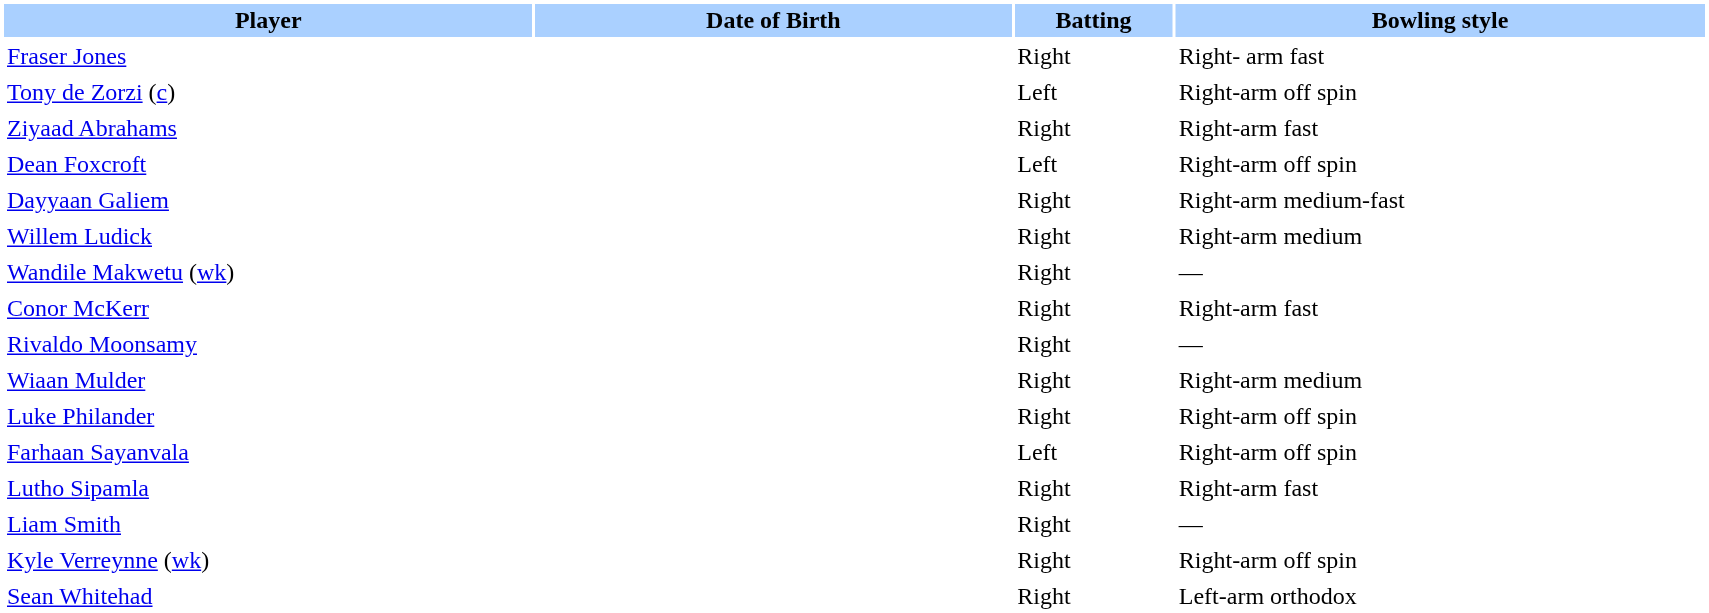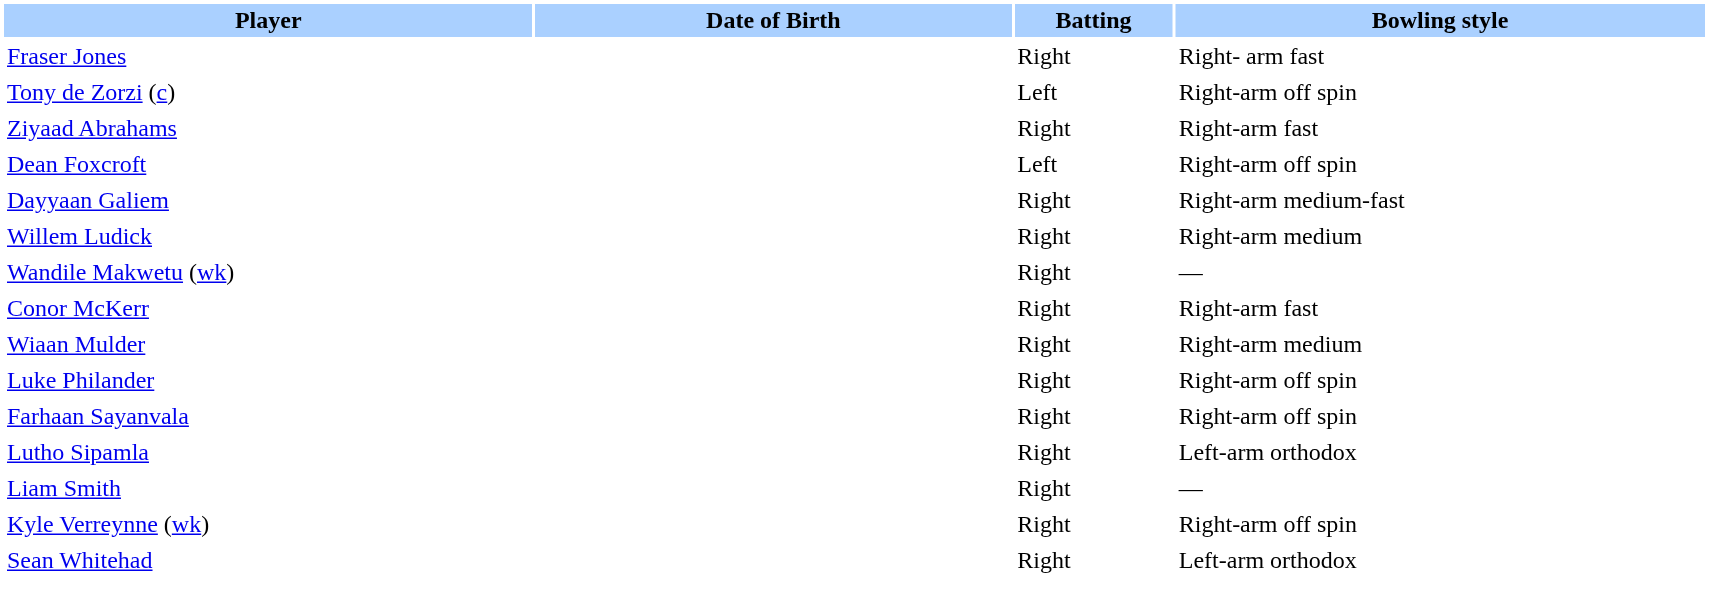 <table border="0" cellspacing="2" cellpadding="2" style="width:90%;" border="3">
 <tr style="background:#aad0ff;">
 <th width=20%>Player</th>
 <th width=18%>Date of Birth</th>
 <th width=6%>Batting</th>
 <th width=20%>Bowling style</th>
 </tr>
 <tr>
 <td><a href='#'>Fraser Jones</a></td>
 <td></td>
 <td>Right</td>
 <td>Right- arm fast</td>
 </tr>
 <tr>
 <td><a href='#'>Tony de Zorzi</a> (<a href='#'>c</a>)</td>
 <td></td>
 <td>Left</td>
 <td>Right-arm off spin</td>
 </tr>
 <tr>
 <td><a href='#'>Ziyaad Abrahams</a></td>
 <td></td>
 <td>Right</td>
 <td>Right-arm fast</td>
 </tr>
 <tr>
 <td><a href='#'>Dean Foxcroft</a></td>
 <td></td>
 <td>Left</td>
 <td>Right-arm off spin</td>
 </tr>
 <tr>
 <td><a href='#'>Dayyaan Galiem</a></td>
 <td></td>
 <td>Right</td>
 <td>Right-arm medium-fast</td>
 </tr>
 <tr>
 <td><a href='#'>Willem Ludick</a></td>
 <td></td>
 <td>Right</td>
 <td>Right-arm medium</td>
 </tr>
 <tr>
 <td><a href='#'>Wandile Makwetu</a> (<a href='#'>wk</a>)</td>
 <td></td>
 <td>Right</td>
 <td>—</td>
 </tr>
 <tr>
 <td><a href='#'>Conor McKerr</a></td>
 <td></td>
 <td>Right</td>
 <td>Right-arm fast</td>
 </tr>
 <tr>
-<td><a href='#'>Rivaldo Moonsamy</a></td>
-<td></td>
-<td>Right</td>
-<td>—</td>
-</tr>
-<tr>
 <td><a href='#'>Wiaan Mulder</a></td>
 <td></td>
 <td>Right</td>
 <td>Right-arm medium</td>
 </tr>
 <tr>
 <td><a href='#'>Luke Philander</a></td>
 <td></td>
 <td>Right</td>
 <td>Right-arm off spin</td>
 </tr>
 <tr>
 <td><a href='#'>Farhaan Sayanvala</a></td>
 <td></td>
-<td>Left</td>
+<td>Right</td>
 <td>Right-arm off spin</td>
 </tr>
 <tr>
 <td><a href='#'>Lutho Sipamla</a></td>
 <td></td>
 <td>Right</td>
-<td>Right-arm fast</td>
+<td>Left-arm orthodox</td>
 </tr>
 <tr>
 <td><a href='#'>Liam Smith</a></td>
 <td></td>
 <td>Right</td>
 <td>—</td>
 </tr>
 <tr>
 <td><a href='#'>Kyle Verreynne</a> (<a href='#'>wk</a>)</td>
 <td></td>
 <td>Right</td>
 <td>Right-arm off spin</td>
 </tr>
 <tr>
 <td><a href='#'>Sean Whitehad</a></td>
 <td></td>
 <td>Right</td>
 <td>Left-arm orthodox</td>
 </tr>
 </table>
